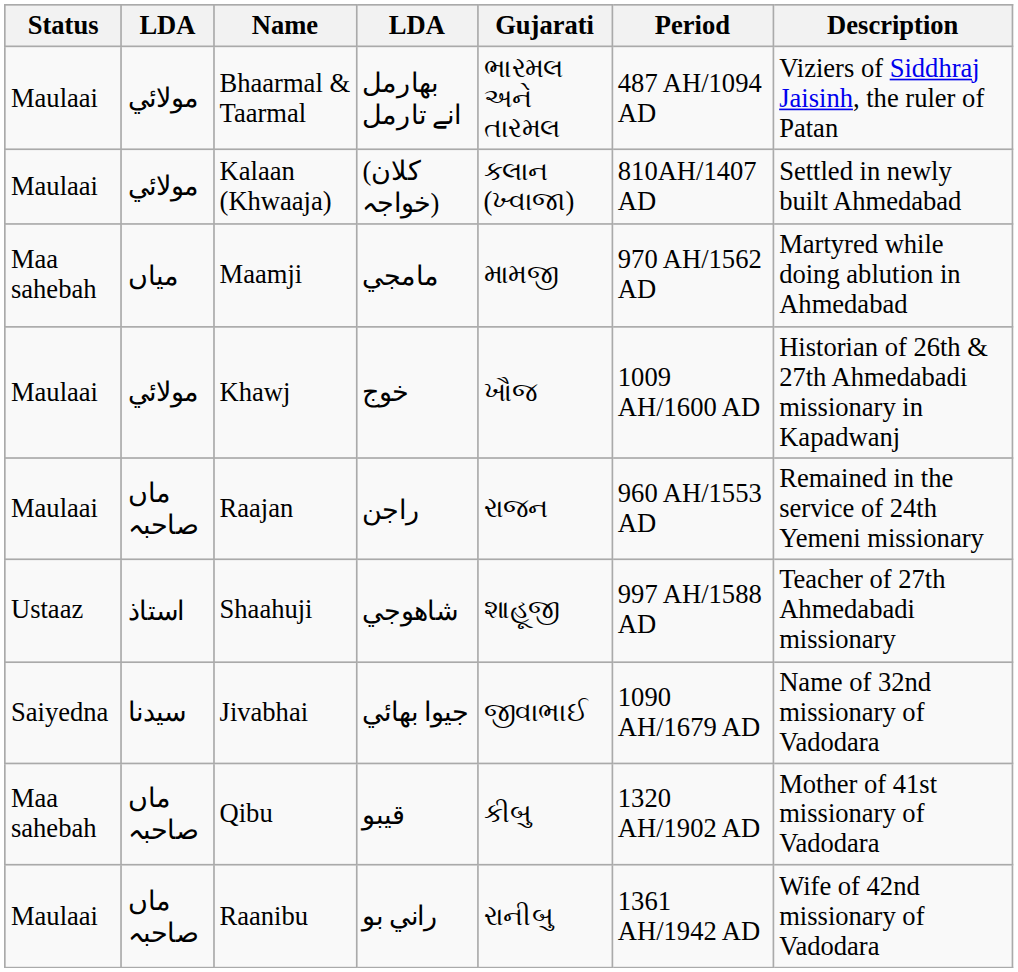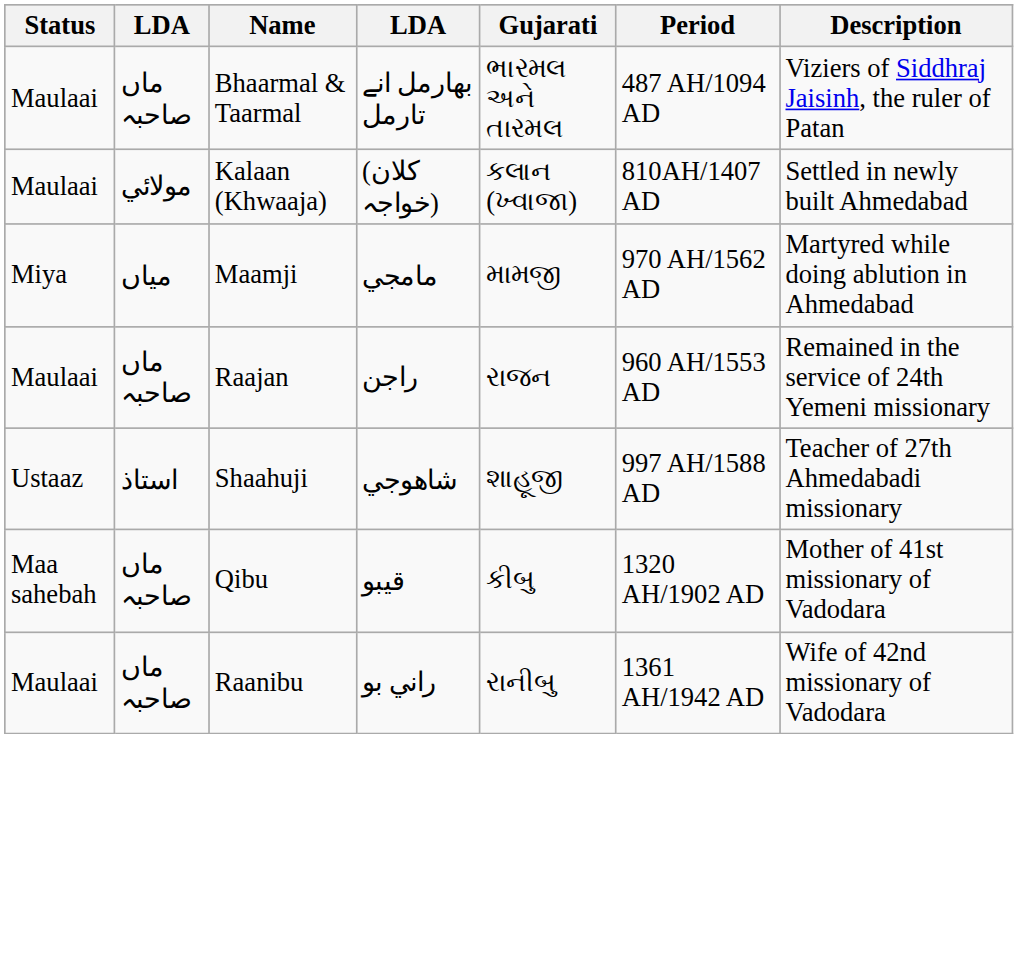 <table class="wikitable">
 <tr>
 <th>Status</th>
 <th>LDA</th>
 <th>Name</th>
 <th>LDA</th>
 <th>Gujarati</th>
 <th>Period</th>
 <th>Description</th>
 </tr>
 <tr>
 <td>Maulaai</td>
-<td>مولائي</td>
+<td>ماں صاحبہ</td>
 <td>Bhaarmal & Taarmal</td>
 <td>بھارمل انے تارمل</td>
 <td>ભારમલ અને તારમલ</td>
 <td>487 AH/1094 AD</td>
 <td>Viziers of <a href='#'>Siddhraj Jaisinh</a>, the ruler of Patan</td>
 </tr>
 <tr>
 <td>Maulaai</td>
 <td>مولائي</td>
 <td>Kalaan (Khwaaja)</td>
 <td>کلان) خواجہ)</td>
 <td>કલાન (ખ્વાજા)</td>
 <td>810AH/1407 AD</td>
 <td>Settled in newly built Ahmedabad</td>
 </tr>
 <tr>
-<td>Maa sahebah</td>
+<td>Miya</td>
 <td>میاں</td>
 <td>Maamji</td>
 <td>مامجي</td>
 <td>મામજી</td>
 <td>970 AH/1562 AD</td>
 <td>Martyred while doing ablution in Ahmedabad</td>
-</tr>
-<tr>
-<td>Maulaai</td>
-<td>مولائي</td>
-<td>Khawj</td>
-<td>خوج</td>
-<td>ખૌજ</td>
-<td>1009 AH/1600 AD</td>
-<td>Historian of 26th & 27th  Ahmedabadi missionary in Kapadwanj</td>
 </tr>
 <tr>
 <td>Maulaai</td>
 <td>ماں صاحبہ</td>
 <td>Raajan</td>
 <td>راجن</td>
 <td>રાજન</td>
 <td>960 AH/1553 AD</td>
 <td>Remained in the service of 24th Yemeni missionary</td>
 </tr>
 <tr>
 <td>Ustaaz</td>
 <td>استاذ</td>
 <td>Shaahuji</td>
 <td>شاھوجي</td>
 <td>શાહૂજી</td>
 <td>997 AH/1588 AD</td>
 <td>Teacher of 27th Ahmedabadi  missionary</td>
 </tr>
 <tr>
-<td>Saiyedna</td>
-<td>سیدنا</td>
-<td>Jivabhai</td>
-<td>جیوا بھائي</td>
-<td>જીવાભાઈ</td>
-<td>1090 AH/1679 AD</td>
-<td>Name of 32nd missionary of Vadodara</td>
-</tr>
-<tr>
 <td>Maa sahebah</td>
 <td>ماں صاحبہ</td>
 <td>Qibu</td>
 <td>قیبو</td>
 <td>કીબુ</td>
 <td>1320 AH/1902 AD</td>
 <td>Mother of 41st missionary of  Vadodara</td>
 </tr>
 <tr>
 <td>Maulaai</td>
 <td>ماں صاحبہ</td>
 <td>Raanibu</td>
 <td>راني بو</td>
 <td>રાનીબુ</td>
 <td>1361 AH/1942 AD</td>
 <td>Wife of 42nd missionary of Vadodara</td>
 </tr>
 </table>
